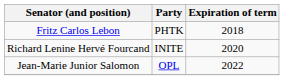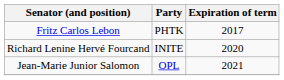 <table class="wikitable" style="text-align:center;">
 <tr>
 <th>Senator (and position)</th>
 <th>Party</th>
 <th>Expiration of term</th>
 </tr>
 <tr>
 <td><a href='#'>Fritz Carlos Lebon</a></td>
 <td>PHTK</td>
-<td>2018</td>
+<td>2017</td>
 </tr>
 <tr>
 <td>Richard Lenine Hervé Fourcand</td>
 <td>INITE</td>
 <td>2020</td>
 </tr>
 <tr>
 <td>Jean-Marie Junior Salomon</td>
 <td><a href='#'>OPL</a></td>
-<td>2022</td>
+<td>2021</td>
 </tr>
 <tr>
 </tr>
 </table>
